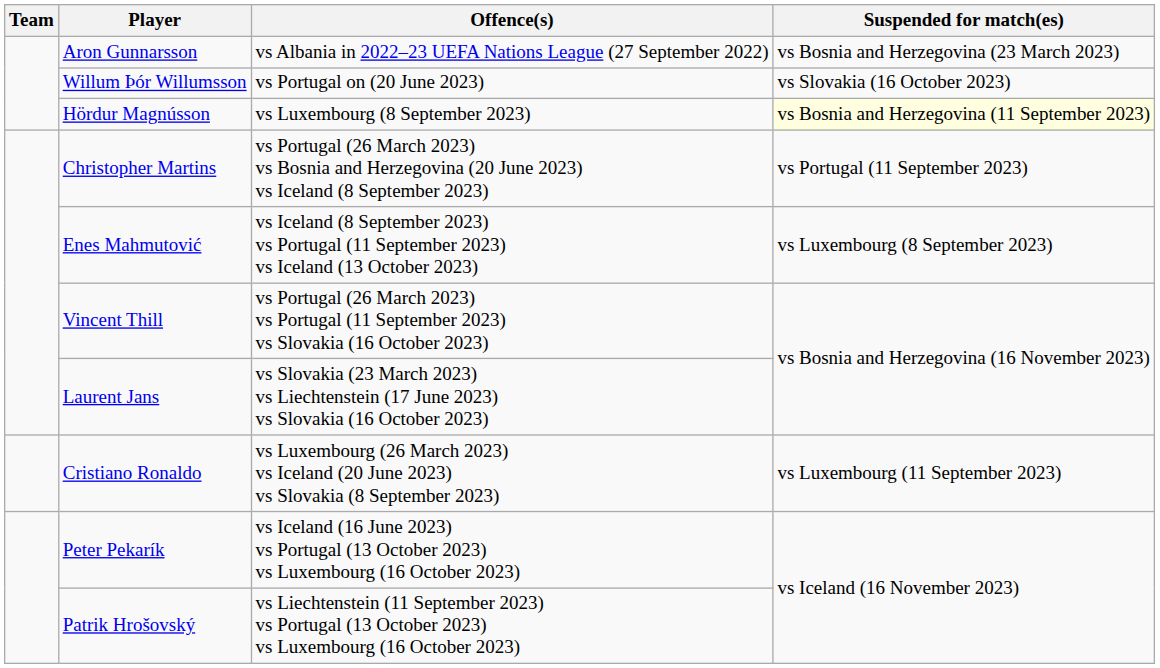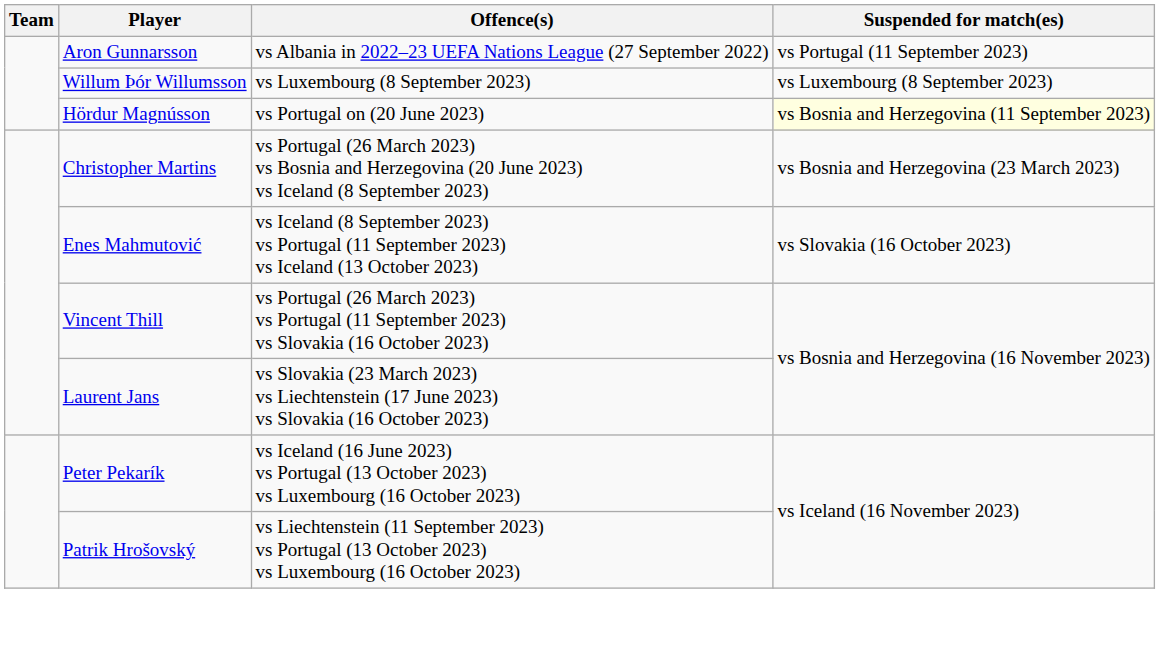 <table class="wikitable" style="font-size:90%">
 <tr>
 <th>Team</th>
 <th>Player</th>
 <th>Offence(s)</th>
 <th>Suspended for match(es)</th>
 </tr>
 <tr>
 <td rowspan="3"></td>
 <td><a href='#'>Aron Gunnarsson</a></td>
 <td> vs Albania in <a href='#'>2022–23 UEFA Nations League</a> (27 September 2022)</td>
-<td>vs Bosnia and Herzegovina (23 March 2023)</td>
+<td>vs Portugal (11 September 2023)</td>
 </tr>
 <tr>
 <td><a href='#'>Willum Þór Willumsson</a></td>
-<td>  vs Portugal on (20 June 2023)</td>
-<td>vs Slovakia (16 October 2023)</td>
+<td>  vs Luxembourg (8 September 2023)</td>
+<td>vs Luxembourg (8 September 2023)</td>
 </tr>
 <tr>
 <td><a href='#'>Hördur Magnússon</a></td>
-<td>  vs Luxembourg (8 September 2023)</td>
+<td>  vs Portugal on (20 June 2023)</td>
 <td style="background: lightyellow;">vs Bosnia and Herzegovina (11 September 2023)</td>
 </tr>
 <tr>
 <td rowspan="4"></td>
 <td><a href='#'>Christopher Martins</a></td>
 <td> vs Portugal (26 March 2023)<br> vs Bosnia and Herzegovina (20 June 2023)<br> vs Iceland (8 September 2023)</td>
-<td>vs Portugal (11 September 2023)</td>
+<td>vs Bosnia and Herzegovina (23 March 2023)</td>
 </tr>
 <tr>
 <td><a href='#'>Enes Mahmutović</a></td>
 <td> vs Iceland (8 September 2023)<br> vs Portugal (11 September 2023)<br> vs Iceland (13 October 2023)</td>
-<td>vs Luxembourg (8 September 2023)</td>
+<td>vs Slovakia (16 October 2023)</td>
 </tr>
 <tr>
 <td><a href='#'>Vincent Thill</a></td>
 <td> vs Portugal (26 March 2023)<br> vs Portugal (11 September 2023)<br> vs Slovakia (16 October 2023)</td>
 <td rowspan="2">vs Bosnia and Herzegovina (16 November 2023)</td>
 </tr>
 <tr>
 <td><a href='#'>Laurent Jans</a></td>
 <td> vs Slovakia (23 March 2023)<br> vs Liechtenstein (17 June 2023)<br> vs Slovakia (16 October 2023)</td>
-</tr>
-<tr>
-<td></td>
-<td><a href='#'>Cristiano Ronaldo</a></td>
-<td> vs Luxembourg (26 March 2023)<br> vs Iceland (20 June 2023)<br> vs Slovakia (8 September 2023)</td>
-<td>vs Luxembourg (11 September 2023)</td>
 </tr>
 <tr>
 <td rowspan="2"></td>
 <td><a href='#'>Peter Pekarík</a></td>
 <td> vs Iceland (16 June 2023)<br> vs Portugal (13 October 2023)<br> vs Luxembourg (16 October 2023)</td>
 <td rowspan="2">vs Iceland (16 November 2023)</td>
 </tr>
 <tr>
 <td><a href='#'>Patrik Hrošovský</a></td>
 <td> vs Liechtenstein (11 September 2023)<br> vs Portugal (13 October 2023)<br> vs Luxembourg (16 October 2023)</td>
 </tr>
 </table>
